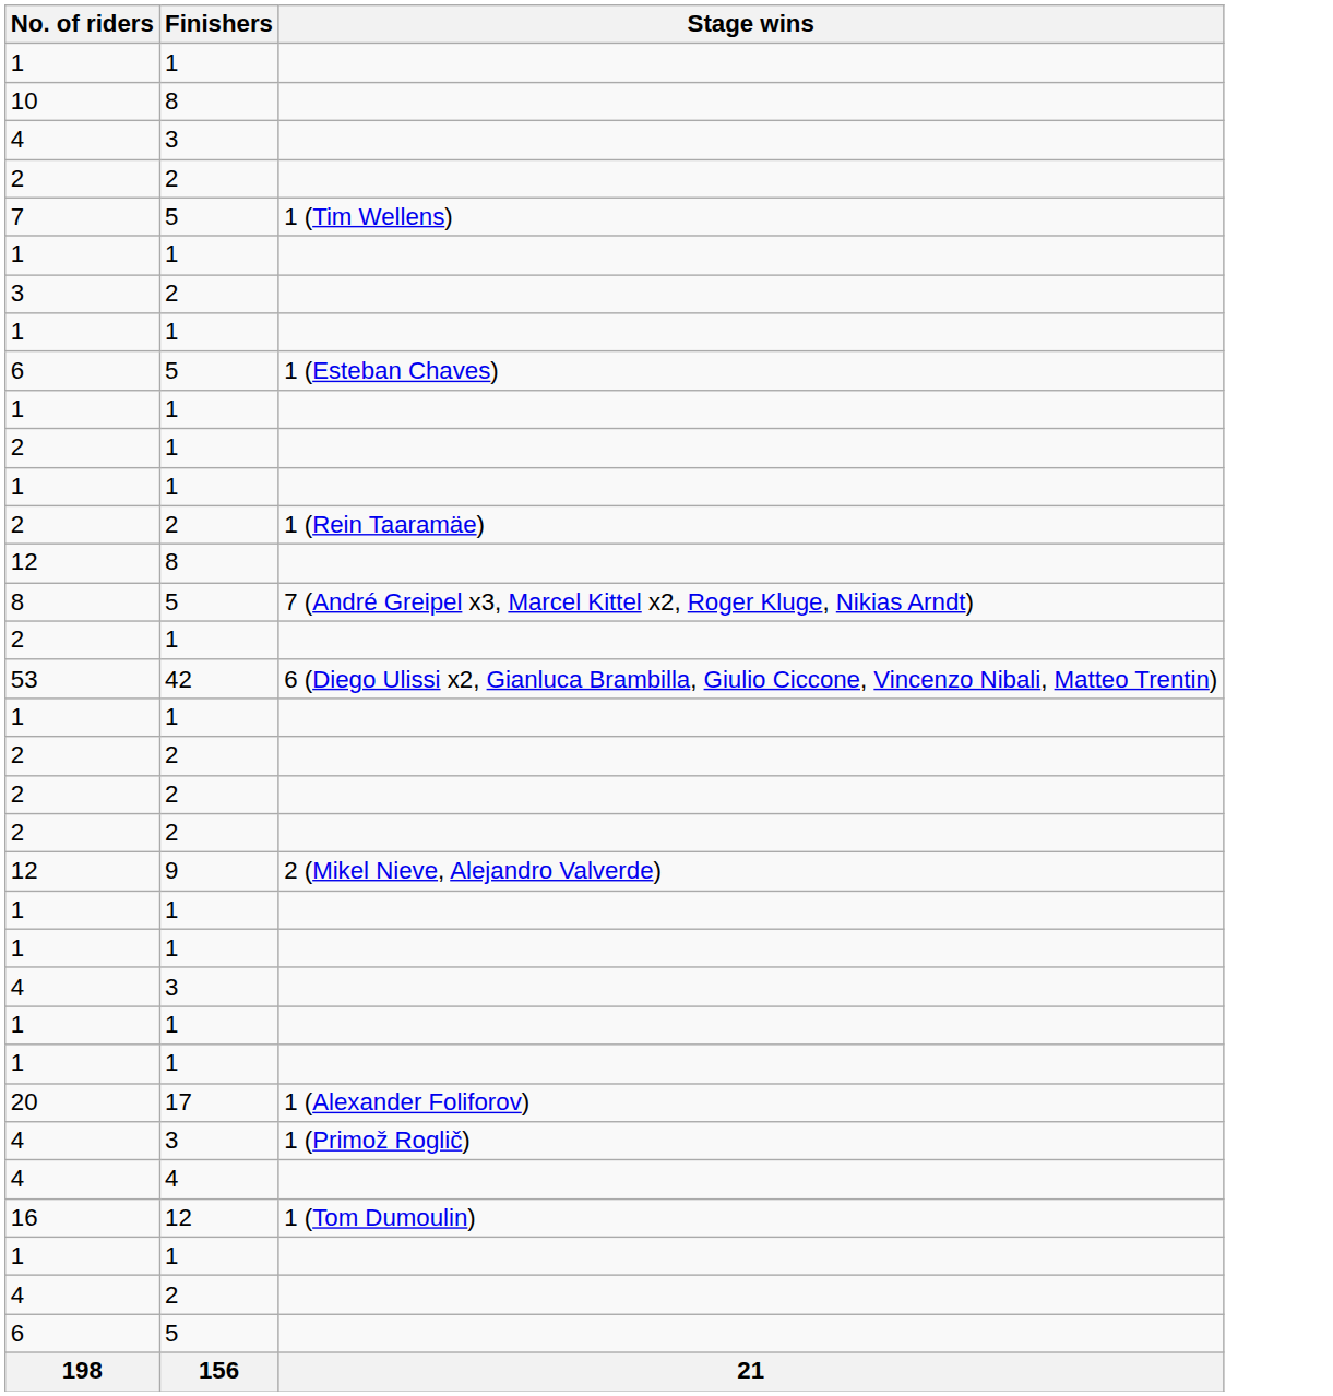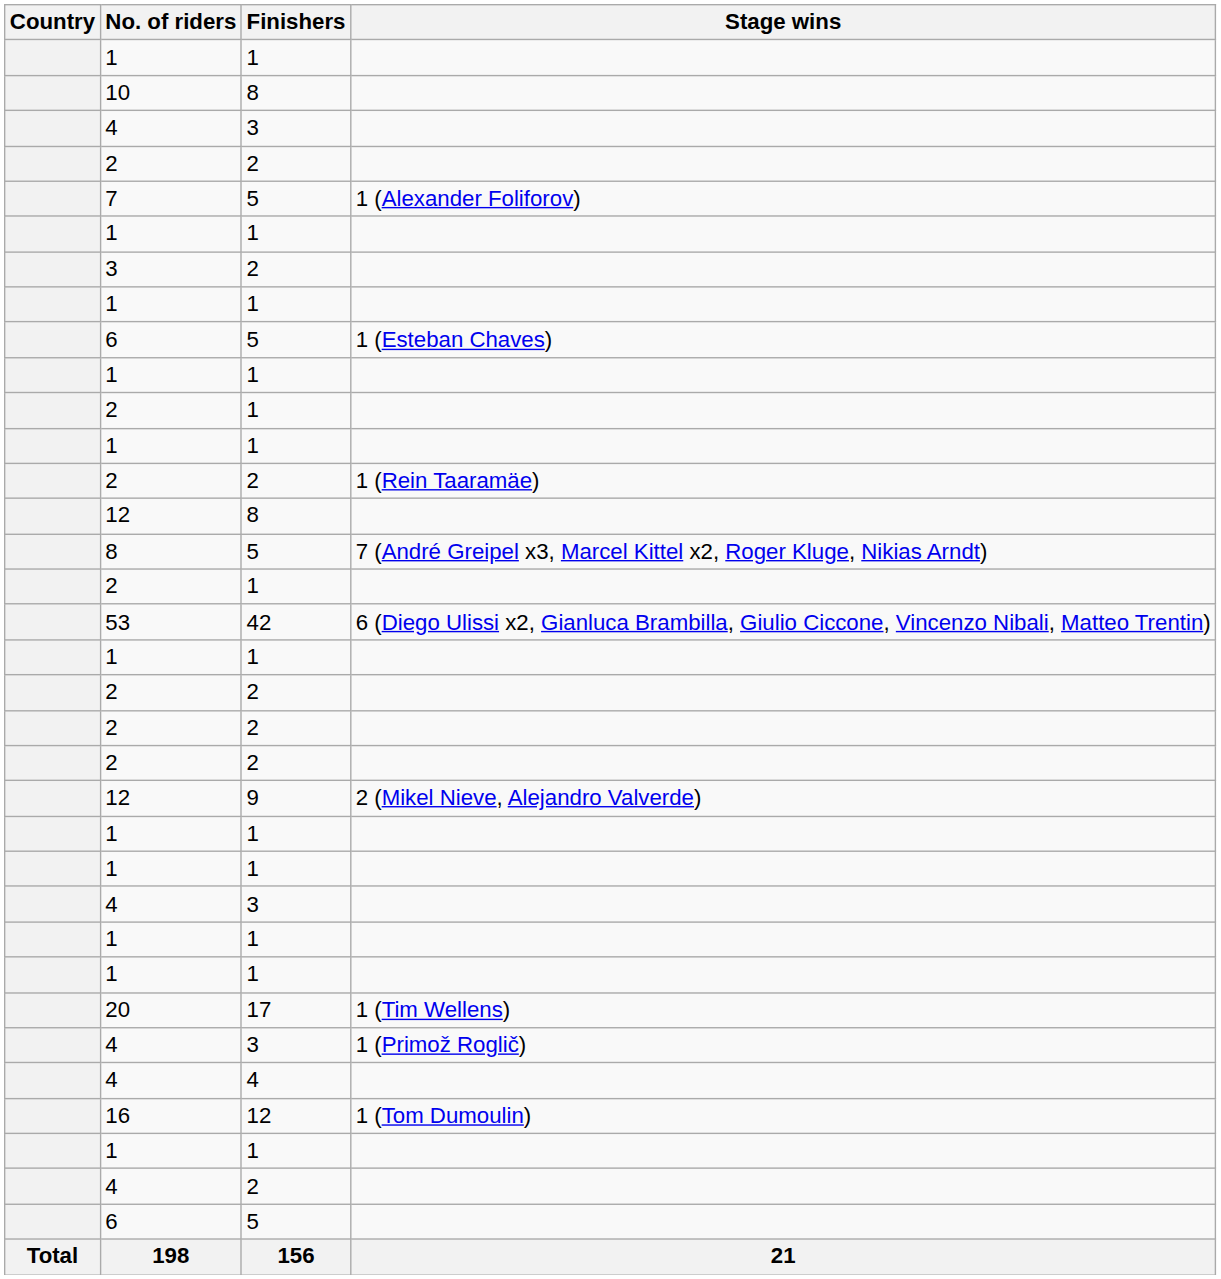 <table class="wikitable sortable plainrowheaders">
 <tr>
+<th scope="col">Country</th>
 <th scope="col">No. of riders</th>
 <th scope="col">Finishers</th>
 <th scope="col">Stage wins</th>
 </tr>
 <tr>
+<th scope="row"></th>
 <td>1</td>
 <td>1</td>
 <td></td>
 </tr>
 <tr>
+<th scope="row"></th>
 <td>10</td>
 <td>8</td>
 <td></td>
 </tr>
 <tr>
+<th scope="row"></th>
 <td>4</td>
 <td>3</td>
 <td></td>
 </tr>
 <tr>
+<th scope="row"></th>
 <td>2</td>
 <td>2</td>
 <td></td>
 </tr>
 <tr>
+<th scope="row"></th>
 <td>7</td>
 <td>5</td>
-<td>1 (<a href='#'>Tim Wellens</a>)</td>
+<td>1 (<a href='#'>Alexander Foliforov</a>)</td>
 </tr>
 <tr>
+<th scope="row"></th>
 <td>1</td>
 <td>1</td>
 <td></td>
 </tr>
 <tr>
+<th scope="row"></th>
 <td>3</td>
 <td>2</td>
 <td></td>
 </tr>
 <tr>
+<th scope="row"></th>
 <td>1</td>
 <td>1</td>
 <td></td>
 </tr>
 <tr>
+<th scope="row"></th>
 <td>6</td>
 <td>5</td>
 <td>1 (<a href='#'>Esteban Chaves</a>)</td>
 </tr>
 <tr>
+<th scope="row"></th>
 <td>1</td>
 <td>1</td>
 <td></td>
 </tr>
 <tr>
+<th scope="row"></th>
 <td>2</td>
 <td>1</td>
 <td></td>
 </tr>
 <tr>
+<th scope="row"></th>
 <td>1</td>
 <td>1</td>
 <td></td>
 </tr>
 <tr>
+<th scope="row"></th>
 <td>2</td>
 <td>2</td>
 <td>1 (<a href='#'>Rein Taaramäe</a>)</td>
 </tr>
 <tr>
+<th scope="row"></th>
 <td>12</td>
 <td>8</td>
 <td></td>
 </tr>
 <tr>
+<th scope="row"></th>
 <td>8</td>
 <td>5</td>
 <td>7 (<a href='#'>André Greipel</a> x3, <a href='#'>Marcel Kittel</a> x2, <a href='#'>Roger Kluge</a>, <a href='#'>Nikias Arndt</a>)</td>
 </tr>
 <tr>
+<th scope="row"></th>
 <td>2</td>
 <td>1</td>
 <td></td>
 </tr>
 <tr>
+<th scope="row"></th>
 <td>53</td>
 <td>42</td>
 <td>6 (<a href='#'>Diego Ulissi</a> x2, <a href='#'>Gianluca Brambilla</a>, <a href='#'>Giulio Ciccone</a>, <a href='#'>Vincenzo Nibali</a>, <a href='#'>Matteo Trentin</a>)</td>
 </tr>
 <tr>
+<th scope="row"></th>
 <td>1</td>
 <td>1</td>
 <td></td>
 </tr>
 <tr>
+<th scope="row"></th>
 <td>2</td>
 <td>2</td>
 <td></td>
 </tr>
 <tr>
+<th scope="row"></th>
 <td>2</td>
 <td>2</td>
 <td></td>
 </tr>
 <tr>
+<th scope="row"></th>
 <td>2</td>
 <td>2</td>
 <td></td>
 </tr>
 <tr>
+<th scope="row"></th>
 <td>12</td>
 <td>9</td>
 <td>2 (<a href='#'>Mikel Nieve</a>, <a href='#'>Alejandro Valverde</a>)</td>
 </tr>
 <tr>
+<th scope="row"></th>
 <td>1</td>
 <td>1</td>
 <td></td>
 </tr>
 <tr>
+<th scope="row"></th>
 <td>1</td>
 <td>1</td>
 <td></td>
 </tr>
 <tr>
+<th scope="row"></th>
 <td>4</td>
 <td>3</td>
 <td></td>
 </tr>
 <tr>
+<th scope="row"></th>
 <td>1</td>
 <td>1</td>
 <td></td>
 </tr>
 <tr>
+<th scope="row"></th>
 <td>1</td>
 <td>1</td>
 <td></td>
 </tr>
 <tr>
+<th scope="row"></th>
 <td>20</td>
 <td>17</td>
-<td>1 (<a href='#'>Alexander Foliforov</a>)</td>
+<td>1 (<a href='#'>Tim Wellens</a>)</td>
 </tr>
 <tr>
+<th scope="row"></th>
 <td>4</td>
 <td>3</td>
 <td>1 (<a href='#'>Primož Roglič</a>)</td>
 </tr>
 <tr>
+<th scope="row"></th>
 <td>4</td>
 <td>4</td>
 <td></td>
 </tr>
 <tr>
+<th scope="row"></th>
 <td>16</td>
 <td>12</td>
 <td>1 (<a href='#'>Tom Dumoulin</a>)</td>
 </tr>
 <tr>
+<th scope="row"></th>
 <td>1</td>
 <td>1</td>
 <td></td>
 </tr>
 <tr>
+<th scope="row"></th>
 <td>4</td>
 <td>2</td>
 <td></td>
 </tr>
 <tr>
+<th scope="row"></th>
 <td>6</td>
 <td>5</td>
 <td></td>
 </tr>
 <tr>
+<th>Total</th>
 <th>198</th>
 <th>156</th>
 <th>21</th>
 </tr>
 </table>
